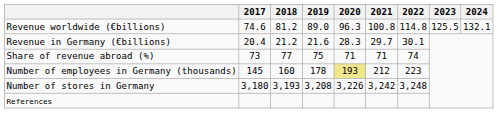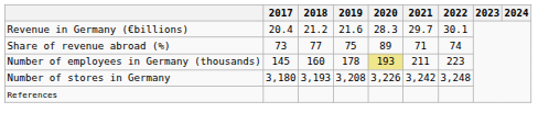 <table class="wikitable" style="text-align:center;">
 <tr>
 <th></th>
 <th>2017</th>
 <th>2018</th>
 <th>2019</th>
 <th>2020</th>
 <th>2021</th>
 <th>2022</th>
 <th>2023</th>
 <th>2024</th>
-</tr>
-<tr>
-<td style="text-align:left;">Revenue worldwide (€billions)</td>
-<td>74.6</td>
-<td>81.2</td>
-<td>89.0</td>
-<td>96.3</td>
-<td>100.8</td>
-<td>114.8</td>
-<td>125.5</td>
-<td>132.1</td>
 </tr>
 <tr>
 <td style="text-align:left;">Revenue in Germany (€billions)</td>
 <td>20.4</td>
 <td>21.2</td>
 <td>21.6</td>
 <td>28.3</td>
 <td>29.7</td>
 <td>30.1</td>
 </tr>
 <tr>
 <td style="text-align:left;">Share of revenue abroad (%)</td>
 <td>73</td>
 <td>77</td>
 <td>75</td>
-<td>71</td>
+<td>89</td>
 <td>71</td>
 <td>74</td>
 </tr>
 <tr>
 <td style="text-align:left;">Number of employees in Germany (thousands)</td>
 <td>145</td>
 <td>160</td>
 <td>178</td>
 <td style="background: khaki;">193</td>
-<td>212</td>
+<td>211</td>
 <td>223</td>
 </tr>
 <tr>
 <td style="text-align:left;">Number of stores in Germany</td>
 <td>3,180</td>
 <td>3,193</td>
 <td>3,208</td>
 <td>3,226</td>
 <td>3,242</td>
 <td>3,248</td>
 </tr>
 <tr>
 <td style="text-align:left;"><small>References</small></td>
 <td></td>
 <td></td>
 <td></td>
 <td></td>
 <td></td>
 <td></td>
 </tr>
 </table>
